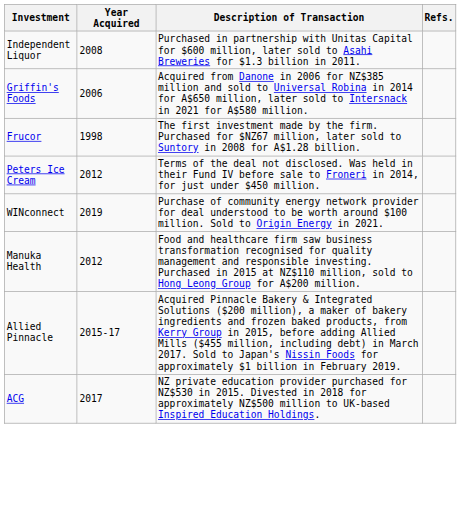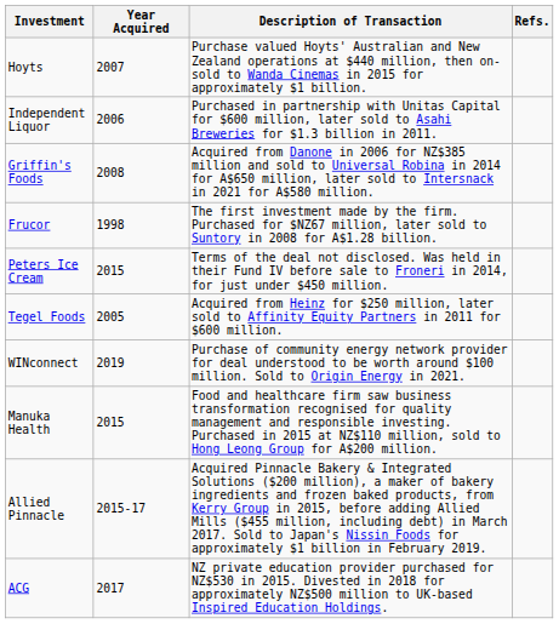 <table class="wikitable sortable">
 <tr>
 <th>Investment</th>
 <th scope="col" style="width:100px">Year Acquired</th>
 <th scope="col">Description of Transaction</th>
 <th scope="col" class="unsortable">Refs.</th>
 </tr>
 <tr>
+<td>Hoyts</td>
+<td>2007</td>
+<td>Purchase valued Hoyts' Australian and New Zealand operations at $440 million, then on-sold to <a href='#'>Wanda Cinemas</a> in 2015 for approximately $1 billion.</td>
+<td></td>
+</tr>
+<tr>
 <td>Independent Liquor</td>
-<td>2008</td>
+<td>2006</td>
 <td>Purchased in partnership with Unitas Capital for $600 million, later sold to <a href='#'>Asahi Breweries</a> for $1.3 billion in 2011.</td>
 <td></td>
 </tr>
 <tr>
 <td><a href='#'>Griffin's Foods</a></td>
-<td>2006</td>
+<td>2008</td>
 <td>Acquired from <a href='#'>Danone</a> in 2006 for NZ$385 million and sold to <a href='#'>Universal Robina</a> in 2014 for A$650 million, later sold to <a href='#'>Intersnack</a> in 2021 for A$580 million.</td>
 <td></td>
 </tr>
 <tr>
 <td><a href='#'>Frucor</a></td>
 <td>1998</td>
 <td>The first investment made by the firm. Purchased for $NZ67 million, later sold to <a href='#'>Suntory</a> in 2008 for A$1.28 billion.</td>
 <td></td>
 </tr>
 <tr>
 <td><a href='#'>Peters Ice Cream</a></td>
-<td>2012</td>
+<td>2015</td>
 <td>Terms of the deal not disclosed. Was held in their Fund IV before sale to <a href='#'>Froneri</a> in 2014, for just under $450 million.</td>
+<td></td>
+</tr>
+<tr>
+<td><a href='#'>Tegel Foods</a></td>
+<td>2005</td>
+<td>Acquired from <a href='#'>Heinz</a> for $250 million, later sold to <a href='#'>Affinity Equity Partners</a> in 2011 for $600 million.</td>
 <td></td>
 </tr>
 <tr>
 <td>WINconnect</td>
 <td>2019</td>
 <td>Purchase of community energy network provider for deal understood to be worth around $100 million. Sold to <a href='#'>Origin Energy</a> in 2021.</td>
 <td></td>
 </tr>
 <tr>
 <td>Manuka Health</td>
-<td>2012</td>
+<td>2015</td>
 <td>Food and healthcare firm saw business transformation recognised for quality management and responsible investing. Purchased in 2015 at NZ$110 million, sold to <a href='#'>Hong Leong Group</a> for A$200 million.</td>
 <td><br></td>
 </tr>
 <tr>
 <td>Allied Pinnacle</td>
 <td>2015-17</td>
 <td>Acquired Pinnacle Bakery & Integrated Solutions ($200 million), a maker of bakery ingredients and frozen baked products, from <a href='#'>Kerry Group</a> in 2015, before adding Allied Mills ($455 million, including debt) in March 2017. Sold to Japan's <a href='#'>Nissin Foods</a> for approximately $1 billion in February 2019.</td>
 <td></td>
 </tr>
 <tr>
 <td><a href='#'>ACG</a></td>
 <td>2017</td>
 <td>NZ private education provider purchased for NZ$530 in 2015. Divested in 2018 for approximately NZ$500 million to UK-based <a href='#'>Inspired Education Holdings</a>.</td>
 <td></td>
 </tr>
 </table>
